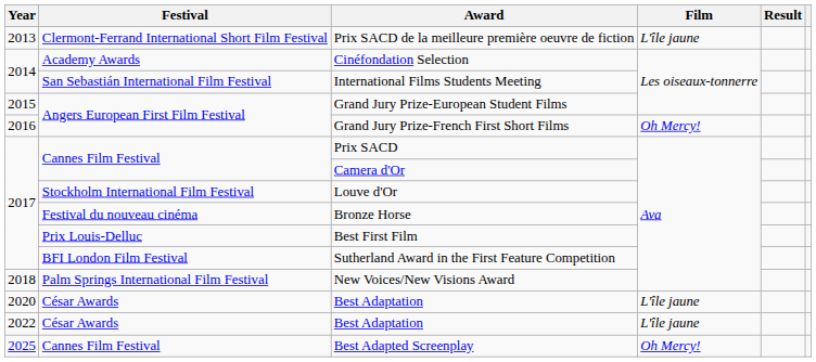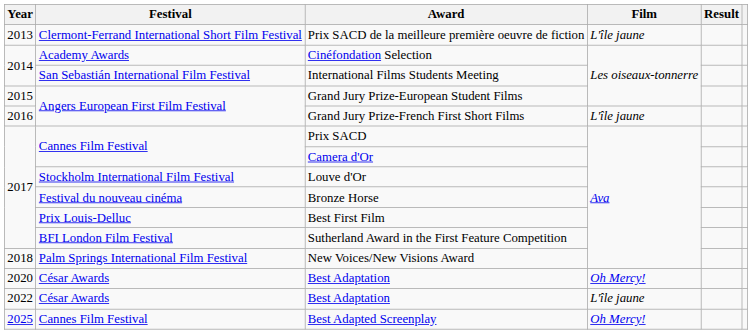 <table class="wikitable">
 <tr>
 <th>Year</th>
 <th>Festival</th>
 <th>Award</th>
 <th>Film</th>
 <th>Result</th>
 <th></th>
 </tr>
 <tr>
 <td>2013</td>
 <td><a href='#'>Clermont-Ferrand International Short Film Festival</a></td>
 <td>Prix SACD de la meilleure première oeuvre de fiction</td>
 <td><em>L'île jaune</em></td>
 <td></td>
 <td style="text-align:center;"></td>
 </tr>
 <tr>
 <td rowspan="2">2014</td>
 <td><a href='#'>Academy Awards</a></td>
 <td><a href='#'>Cinéfondation</a> Selection</td>
 <td rowspan="3"><em>Les oiseaux-tonnerre</em></td>
 <td></td>
 <td style="text-align:center;"></td>
 </tr>
 <tr>
 <td><a href='#'>San Sebastián International Film Festival</a></td>
 <td>International Films Students Meeting</td>
 <td></td>
 <td style="text-align:center;"></td>
 </tr>
 <tr>
 <td>2015</td>
 <td rowspan="2"><a href='#'>Angers European First Film Festival</a></td>
 <td>Grand Jury Prize-European Student Films</td>
 <td></td>
 <td style="text-align:center;"></td>
 </tr>
 <tr>
 <td>2016</td>
 <td>Grand Jury Prize-French First Short Films</td>
-<td><em><a href='#'>Oh Mercy!</a></em></td>
+<td><em>L'île jaune</em></td>
 <td></td>
 <td style="text-align:center;"></td>
 </tr>
 <tr>
 <td rowspan="6">2017</td>
 <td rowspan="2"><a href='#'>Cannes Film Festival</a></td>
 <td>Prix SACD</td>
 <td rowspan="7"><em><a href='#'>Ava</a></em></td>
 <td></td>
 <td style="text-align:center;"></td>
 </tr>
 <tr>
 <td><a href='#'>Camera d'Or</a></td>
 <td></td>
 <td style="text-align:center;"></td>
 </tr>
 <tr>
 <td><a href='#'>Stockholm International Film Festival</a></td>
 <td>Louve d'Or</td>
 <td></td>
 <td style="text-align:center;"></td>
 </tr>
 <tr>
 <td><a href='#'>Festival du nouveau cinéma</a></td>
 <td>Bronze Horse</td>
 <td></td>
 <td style="text-align:center;"></td>
 </tr>
 <tr>
 <td><a href='#'>Prix Louis-Delluc</a></td>
 <td>Best First Film</td>
 <td></td>
 <td style="text-align:center;"></td>
 </tr>
 <tr>
 <td><a href='#'>BFI London Film Festival</a></td>
 <td>Sutherland Award in the First Feature Competition</td>
 <td></td>
 <td style="text-align:center;"></td>
 </tr>
 <tr>
 <td>2018</td>
 <td><a href='#'>Palm Springs International Film Festival</a></td>
 <td>New Voices/New Visions Award</td>
 <td></td>
 <td style="text-align:center;"></td>
 </tr>
 <tr>
 <td>2020</td>
 <td><a href='#'>César Awards</a></td>
 <td><a href='#'>Best Adaptation</a></td>
-<td><em>L'île jaune</em></td>
+<td><em><a href='#'>Oh Mercy!</a></em></td>
 <td></td>
 <td style="text-align:center;"></td>
 </tr>
 <tr>
 <td>2022</td>
 <td><a href='#'>César Awards</a></td>
 <td><a href='#'>Best Adaptation</a></td>
 <td><em>L'île jaune</em></td>
 <td></td>
 <td style="text-align:center;"></td>
 </tr>
 <tr>
 <td><a href='#'>2025</a></td>
 <td><a href='#'>Cannes Film Festival</a></td>
 <td><a href='#'>Best Adapted Screenplay</a></td>
 <td><em><a href='#'>Oh Mercy!</a></em></td>
 <td></td>
 <td style="text-align:center;"></td>
 </tr>
 </table>
